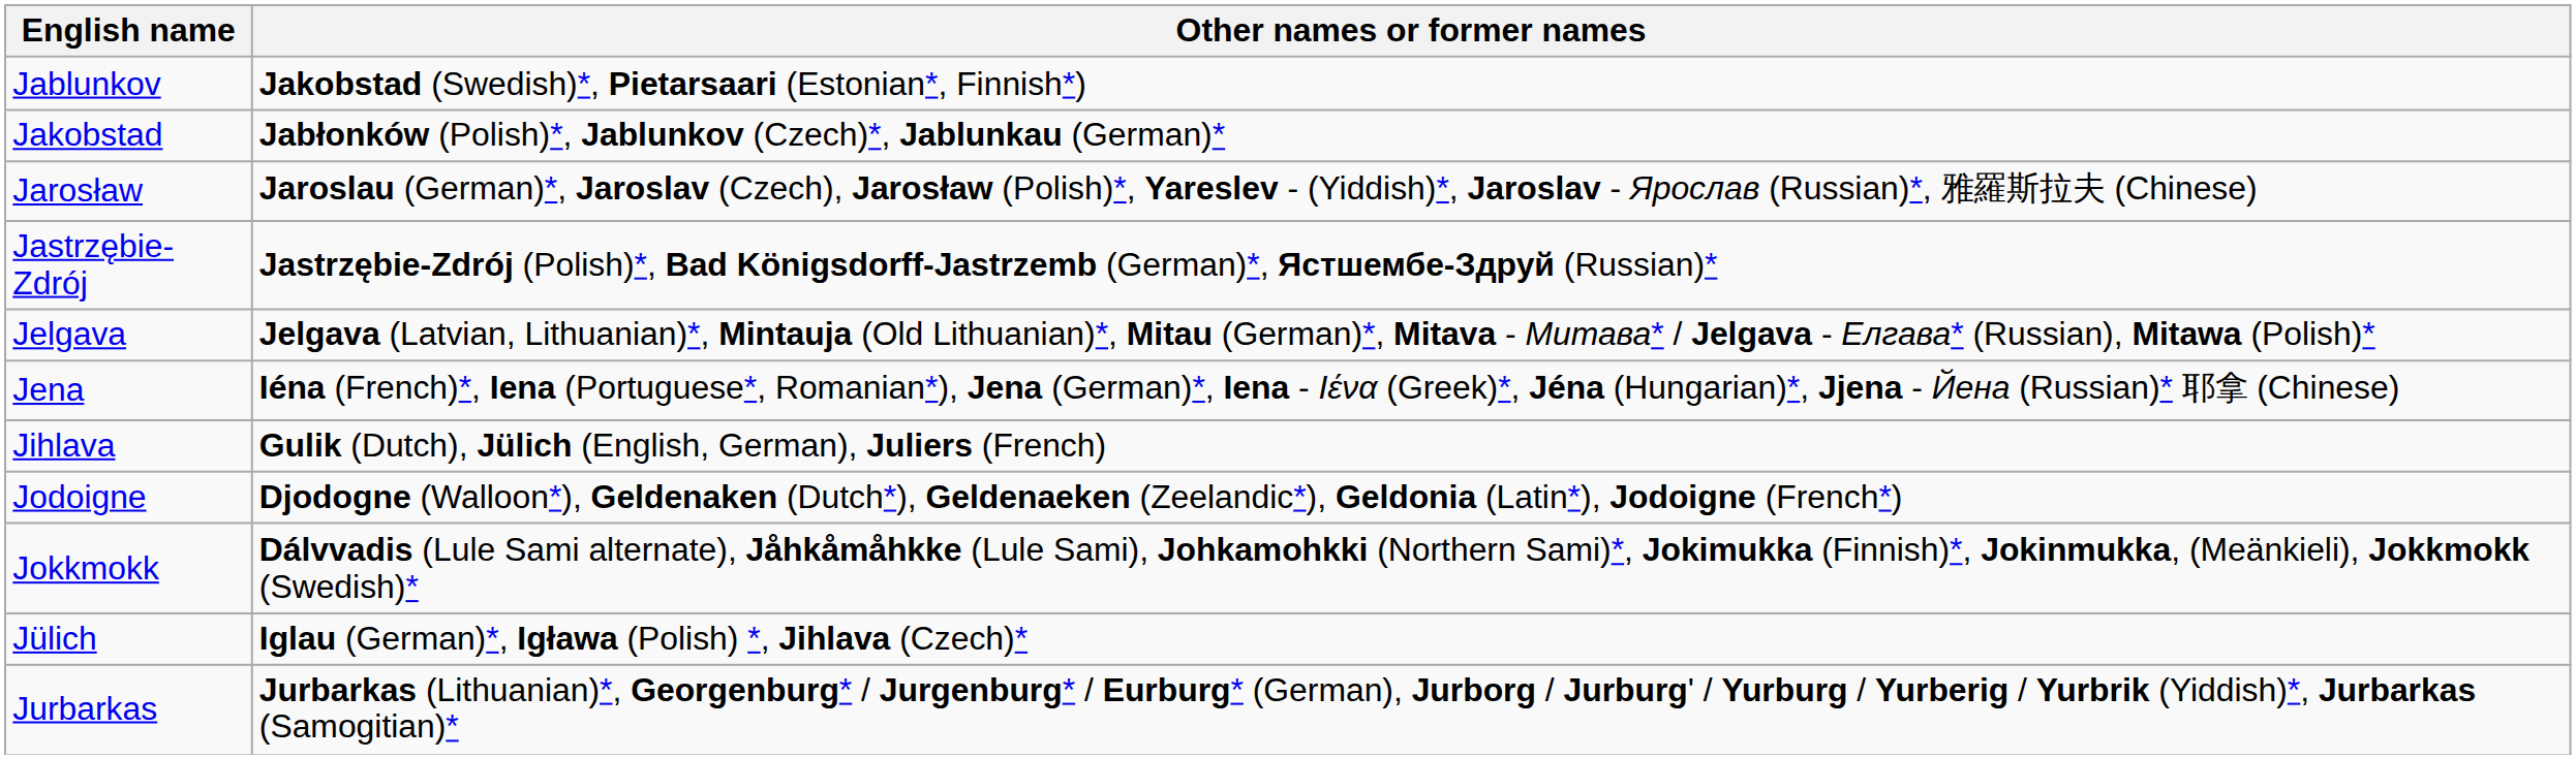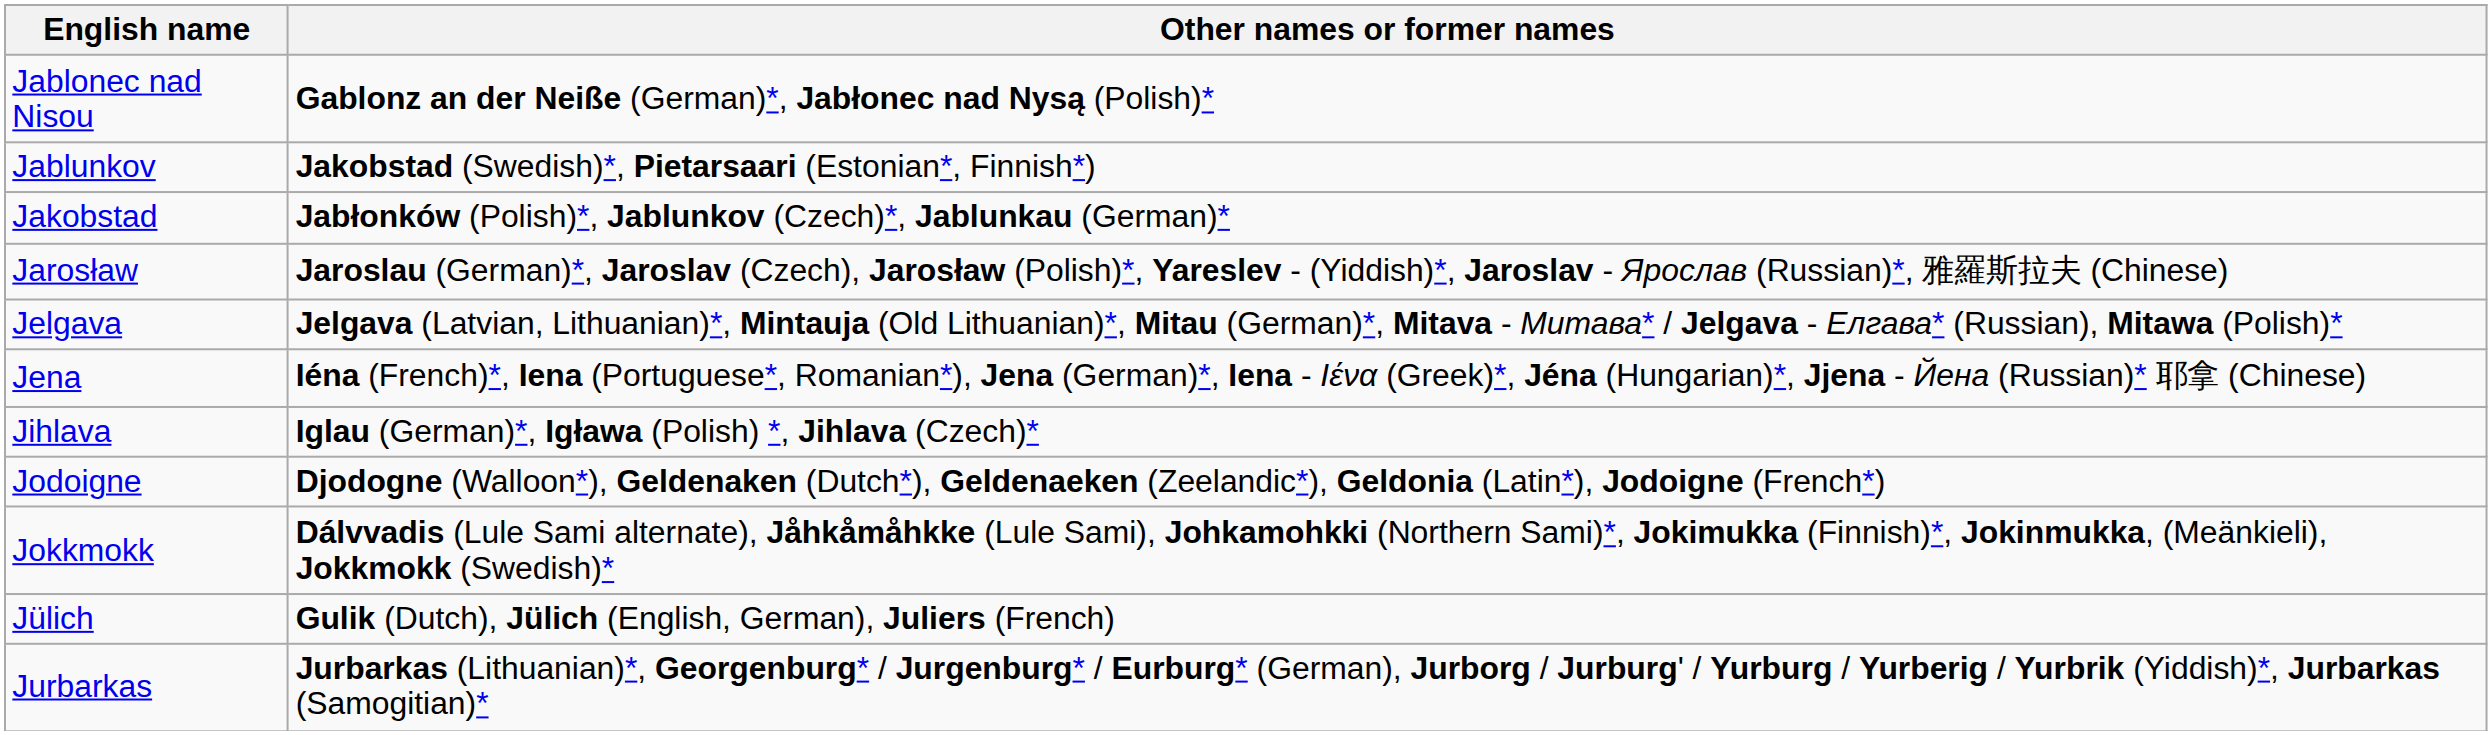 <table class="wikitable">
 <tr>
 <th>English name</th>
 <th>Other names or former names</th>
+</tr>
+<tr>
+<td> <a href='#'>Jablonec nad Nisou</a></td>
+<td><strong>Gablonz an der Neiße</strong> (German)<a href='#'>*</a>, <strong>Jabłonec nad Nysą</strong> (Polish)<a href='#'>*</a></td>
 </tr>
 <tr>
 <td> <a href='#'>Jablunkov</a></td>
 <td><strong>Jakobstad</strong> (Swedish)<a href='#'>*</a>, <strong>Pietarsaari</strong> (Estonian<a href='#'>*</a>, Finnish<a href='#'>*</a>)</td>
 </tr>
 <tr>
 <td> <a href='#'>Jakobstad</a></td>
 <td><strong>Jabłonków</strong> (Polish)<a href='#'>*</a>, <strong>Jablunkov</strong> (Czech)<a href='#'>*</a>, <strong>Jablunkau</strong> (German)<a href='#'>*</a></td>
 </tr>
 <tr>
 <td> <a href='#'>Jarosław</a></td>
 <td><strong>Jaroslau</strong> (German)<a href='#'>*</a>, <strong>Jaroslav</strong> (Czech), <strong>Jarosław</strong> (Polish)<a href='#'>*</a>, <strong>Yareslev</strong> -  (Yiddish)<a href='#'>*</a>, <strong>Jaroslav</strong> - <em>Ярослав</em> (Russian)<a href='#'>*</a>, 雅羅斯拉夫 (Chinese)</td>
 </tr>
 <tr>
-<td> <a href='#'>Jastrzębie-Zdrój</a></td>
-<td><strong>Jastrzębie-Zdrój</strong> (Polish)<a href='#'>*</a>, <strong>Bad Königsdorff-Jastrzemb</strong> (German)<a href='#'>*</a>, <strong>Ястшембе-Здруй</strong> (Russian)<a href='#'>*</a></td>
-</tr>
-<tr>
 <td> <a href='#'>Jelgava</a></td>
 <td><strong>Jelgava</strong> (Latvian, Lithuanian)<a href='#'>*</a>, <strong>Mintauja</strong> (Old Lithuanian)<a href='#'>*</a>, <strong>Mitau</strong> (German)<a href='#'>*</a>, <strong>Mitava</strong> - <em>Митава</em><a href='#'>*</a> / <strong>Jelgava</strong> - <em>Елгава</em><a href='#'>*</a> (Russian), <strong>Mitawa</strong> (Polish)<a href='#'>*</a></td>
 </tr>
 <tr>
 <td> <a href='#'>Jena</a></td>
 <td><strong>Iéna</strong> (French)<a href='#'>*</a>, <strong>Iena</strong> (Portuguese<a href='#'>*</a>, Romanian<a href='#'>*</a>), <strong>Jena</strong> (German)<a href='#'>*</a>, <strong>Iena</strong> - <em>Ιένα</em> (Greek)<a href='#'>*</a>, <strong>Jéna</strong> (Hungarian)<a href='#'>*</a>, <strong>Jjena</strong> - <em>Йена</em> (Russian)<a href='#'>*</a> 耶拿 (Chinese)</td>
 </tr>
 <tr>
 <td> <a href='#'>Jihlava</a></td>
-<td><strong>Gulik</strong> (Dutch), <strong>Jülich</strong> (English, German), <strong>Juliers</strong> (French)</td>
+<td><strong>Iglau</strong> (German)<a href='#'>*</a>, <strong>Igława</strong> (Polish) <a href='#'>*</a>, <strong>Jihlava</strong> (Czech)<a href='#'>*</a></td>
 </tr>
 <tr>
 <td> <a href='#'>Jodoigne</a></td>
 <td><strong>Djodogne</strong> (Walloon<a href='#'>*</a>), <strong>Geldenaken</strong> (Dutch<a href='#'>*</a>), <strong>Geldenaeken</strong> (Zeelandic<a href='#'>*</a>), <strong>Geldonia</strong> (Latin<a href='#'>*</a>), <strong>Jodoigne</strong> (French<a href='#'>*</a>)</td>
 </tr>
 <tr>
 <td> <a href='#'>Jokkmokk</a></td>
 <td><strong>Dálvvadis</strong> (Lule Sami alternate), <strong>Jåhkåmåhkke</strong> (Lule Sami), <strong>Johkamohkki</strong> (Northern Sami)<a href='#'>*</a>, <strong>Jokimukka</strong> (Finnish)<a href='#'>*</a>, <strong>Jokinmukka</strong>, (Meänkieli), <strong>Jokkmokk</strong> (Swedish)<a href='#'>*</a></td>
 </tr>
 <tr>
 <td> <a href='#'>Jülich</a></td>
-<td><strong>Iglau</strong> (German)<a href='#'>*</a>, <strong>Igława</strong> (Polish) <a href='#'>*</a>, <strong>Jihlava</strong> (Czech)<a href='#'>*</a></td>
+<td><strong>Gulik</strong> (Dutch), <strong>Jülich</strong> (English, German), <strong>Juliers</strong> (French)</td>
 </tr>
 <tr>
 <td> <a href='#'>Jurbarkas</a></td>
 <td><strong>Jurbarkas</strong> (Lithuanian)<a href='#'>*</a>, <strong>Georgenburg</strong><a href='#'>*</a> / <strong>Jurgenburg</strong><a href='#'>*</a> / <strong>Eurburg</strong><a href='#'>*</a> (German), <strong>Jurborg</strong> / <strong>Jurburg</strong>' / <strong>Yurburg</strong> / <strong>Yurberig</strong> / <strong>Yurbrik</strong> (Yiddish)<a href='#'>*</a>, <strong>Jurbarkas</strong> (Samogitian)<a href='#'>*</a></td>
 </tr>
 </table>
